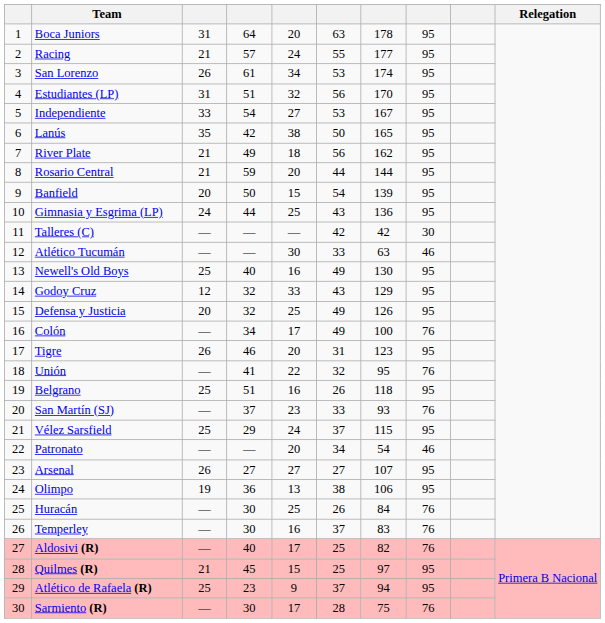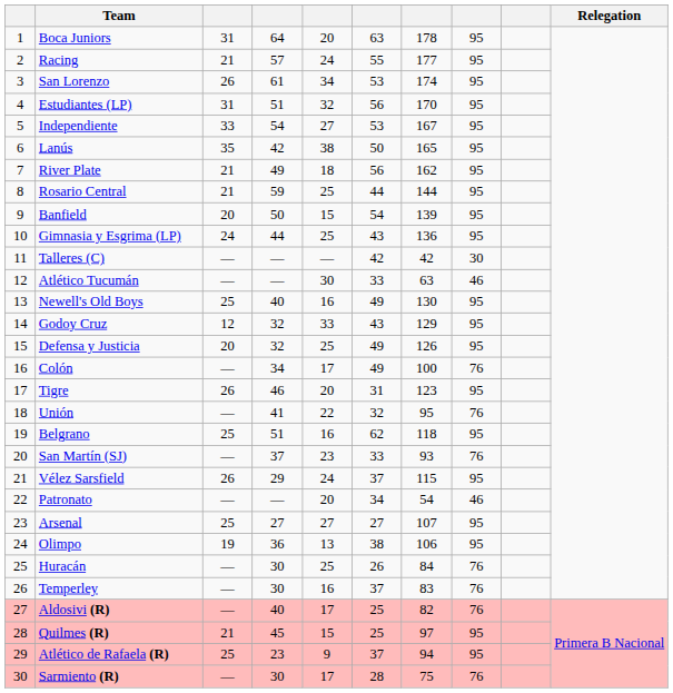 <table class="wikitable" style="text-align: center;">
 <tr>
 <th width=28></th>
 <th width=185>Team</th>
 <th width=50></th>
 <th width=50></th>
 <th width=50></th>
 <th width=50></th>
 <th width=50></th>
 <th width=50></th>
 <th width=50></th>
 <th>Relegation</th>
 </tr>
 <tr>
 <td>1</td>
 <td align="left"><a href='#'>Boca Juniors</a></td>
 <td>31</td>
 <td>64</td>
 <td>20</td>
 <td>63</td>
 <td>178</td>
 <td>95</td>
 <td><strong></strong></td>
 <td rowspan=26></td>
 </tr>
 <tr>
 <td>2</td>
 <td align="left"><a href='#'>Racing</a></td>
 <td>21</td>
 <td>57</td>
 <td>24</td>
 <td>55</td>
 <td>177</td>
 <td>95</td>
 <td><strong></strong></td>
 </tr>
 <tr>
 <td>3</td>
 <td align="left"><a href='#'>San Lorenzo</a></td>
 <td>26</td>
 <td>61</td>
 <td>34</td>
 <td>53</td>
 <td>174</td>
 <td>95</td>
 <td><strong></strong></td>
 </tr>
 <tr>
 <td>4</td>
 <td align="left"><a href='#'>Estudiantes (LP)</a></td>
 <td>31</td>
 <td>51</td>
 <td>32</td>
 <td>56</td>
 <td>170</td>
 <td>95</td>
 <td><strong></strong></td>
 </tr>
 <tr>
 <td>5</td>
 <td align="left"><a href='#'>Independiente</a></td>
 <td>33</td>
 <td>54</td>
 <td>27</td>
 <td>53</td>
 <td>167</td>
 <td>95</td>
 <td><strong></strong></td>
 </tr>
 <tr>
 <td>6</td>
 <td align="left"><a href='#'>Lanús</a></td>
 <td>35</td>
 <td>42</td>
 <td>38</td>
 <td>50</td>
 <td>165</td>
 <td>95</td>
 <td><strong></strong></td>
 </tr>
 <tr>
 <td>7</td>
 <td align="left"><a href='#'>River Plate</a></td>
 <td>21</td>
 <td>49</td>
 <td>18</td>
 <td>56</td>
 <td>162</td>
 <td>95</td>
 <td><strong></strong></td>
 </tr>
 <tr>
 <td>8</td>
 <td align="left"><a href='#'>Rosario Central</a></td>
 <td>21</td>
 <td>59</td>
-<td>20</td>
+<td>25</td>
 <td>44</td>
 <td>144</td>
 <td>95</td>
 <td><strong></strong></td>
 </tr>
 <tr>
 <td>9</td>
 <td align="left"><a href='#'>Banfield</a></td>
 <td>20</td>
 <td>50</td>
 <td>15</td>
 <td>54</td>
 <td>139</td>
 <td>95</td>
 <td><strong></strong></td>
 </tr>
 <tr>
 <td>10</td>
 <td align="left"><a href='#'>Gimnasia y Esgrima (LP)</a></td>
 <td>24</td>
 <td>44</td>
 <td>25</td>
 <td>43</td>
 <td>136</td>
 <td>95</td>
 <td><strong></strong></td>
 </tr>
 <tr>
 <td>11</td>
 <td align="left"><a href='#'>Talleres (C)</a></td>
 <td>—</td>
 <td>—</td>
 <td>—</td>
 <td>42</td>
 <td>42</td>
 <td>30</td>
 <td><strong></strong></td>
 </tr>
 <tr>
 <td>12</td>
 <td align="left"><a href='#'>Atlético Tucumán</a></td>
 <td>—</td>
 <td>—</td>
 <td>30</td>
 <td>33</td>
 <td>63</td>
 <td>46</td>
 <td><strong></strong></td>
 </tr>
 <tr>
 <td>13</td>
 <td align="left"><a href='#'>Newell's Old Boys</a></td>
 <td>25</td>
 <td>40</td>
 <td>16</td>
 <td>49</td>
 <td>130</td>
 <td>95</td>
 <td><strong></strong></td>
 </tr>
 <tr>
 <td>14</td>
 <td align="left"><a href='#'>Godoy Cruz</a></td>
 <td>12</td>
 <td>32</td>
 <td>33</td>
 <td>43</td>
 <td>129</td>
 <td>95</td>
 <td><strong></strong></td>
 </tr>
 <tr>
 <td>15</td>
 <td align="left"><a href='#'>Defensa y Justicia</a></td>
 <td>20</td>
 <td>32</td>
 <td>25</td>
 <td>49</td>
 <td>126</td>
 <td>95</td>
 <td><strong></strong></td>
 </tr>
 <tr>
 <td>16</td>
 <td align="left"><a href='#'>Colón</a></td>
 <td>—</td>
 <td>34</td>
 <td>17</td>
 <td>49</td>
 <td>100</td>
 <td>76</td>
 <td><strong></strong></td>
 </tr>
 <tr>
 <td>17</td>
 <td align="left"><a href='#'>Tigre</a></td>
 <td>26</td>
 <td>46</td>
 <td>20</td>
 <td>31</td>
 <td>123</td>
 <td>95</td>
 <td><strong></strong></td>
 </tr>
 <tr>
 <td>18</td>
 <td align="left"><a href='#'>Unión</a></td>
 <td>—</td>
 <td>41</td>
 <td>22</td>
 <td>32</td>
 <td>95</td>
 <td>76</td>
 <td><strong></strong></td>
 </tr>
 <tr>
 <td>19</td>
 <td align="left"><a href='#'>Belgrano</a></td>
 <td>25</td>
 <td>51</td>
 <td>16</td>
-<td>26</td>
+<td>62</td>
 <td>118</td>
 <td>95</td>
 <td><strong></strong></td>
 </tr>
 <tr>
 <td>20</td>
 <td align="left"><a href='#'>San Martín (SJ)</a></td>
 <td>—</td>
 <td>37</td>
 <td>23</td>
 <td>33</td>
 <td>93</td>
 <td>76</td>
 <td><strong></strong></td>
 </tr>
 <tr>
 <td>21</td>
 <td align="left"><a href='#'>Vélez Sarsfield</a></td>
-<td>25</td>
+<td>26</td>
 <td>29</td>
 <td>24</td>
 <td>37</td>
 <td>115</td>
 <td>95</td>
 <td><strong></strong></td>
 </tr>
 <tr>
 <td>22</td>
 <td align="left"><a href='#'>Patronato</a></td>
 <td>—</td>
 <td>—</td>
 <td>20</td>
 <td>34</td>
 <td>54</td>
 <td>46</td>
 <td><strong></strong></td>
 </tr>
 <tr>
 <td>23</td>
 <td align="left"><a href='#'>Arsenal</a></td>
-<td>26</td>
+<td>25</td>
 <td>27</td>
 <td>27</td>
 <td>27</td>
 <td>107</td>
 <td>95</td>
 <td><strong></strong></td>
 </tr>
 <tr>
 <td>24</td>
 <td align="left"><a href='#'>Olimpo</a></td>
 <td>19</td>
 <td>36</td>
 <td>13</td>
 <td>38</td>
 <td>106</td>
 <td>95</td>
 <td><strong></strong></td>
 </tr>
 <tr>
 <td>25</td>
 <td align="left"><a href='#'>Huracán</a></td>
 <td>—</td>
 <td>30</td>
 <td>25</td>
 <td>26</td>
 <td>84</td>
 <td>76</td>
 <td><strong></strong></td>
 </tr>
 <tr>
 <td>26</td>
 <td align="left"><a href='#'>Temperley</a></td>
 <td>—</td>
 <td>30</td>
 <td>16</td>
 <td>37</td>
 <td>83</td>
 <td>76</td>
 <td><strong></strong></td>
 </tr>
 <tr bgcolor=#FFBBBB>
 <td>27</td>
 <td align="left"><a href='#'>Aldosivi</a> <strong>(R)</strong></td>
 <td>—</td>
 <td>40</td>
 <td>17</td>
 <td>25</td>
 <td>82</td>
 <td>76</td>
 <td><strong></strong></td>
 <td rowspan=4><a href='#'>Primera B Nacional</a></td>
 </tr>
 <tr bgcolor=#FFBBBB>
 <td>28</td>
 <td align="left"><a href='#'>Quilmes</a> <strong>(R)</strong></td>
 <td>21</td>
 <td>45</td>
 <td>15</td>
 <td>25</td>
 <td>97</td>
 <td>95</td>
 <td><strong></strong></td>
 </tr>
 <tr bgcolor=#FFBBBB>
 <td>29</td>
 <td align="left"><a href='#'>Atlético de Rafaela</a> <strong>(R)</strong></td>
 <td>25</td>
 <td>23</td>
 <td>9</td>
 <td>37</td>
 <td>94</td>
 <td>95</td>
 <td><strong></strong></td>
 </tr>
 <tr bgcolor=#FFBBBB>
 <td>30</td>
 <td align="left"><a href='#'>Sarmiento</a> <strong>(R)</strong></td>
 <td>—</td>
 <td>30</td>
 <td>17</td>
 <td>28</td>
 <td>75</td>
 <td>76</td>
 <td><strong></strong></td>
 </tr>
 </table>
